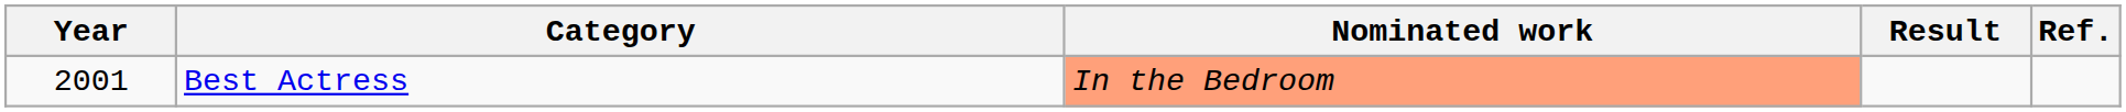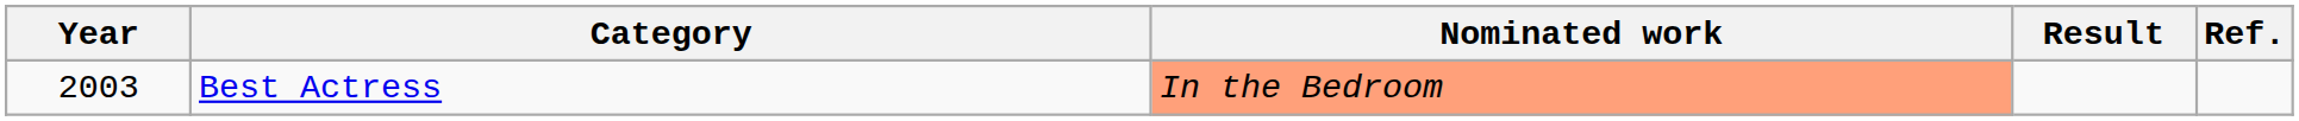 <table class=wikitable>
 <tr>
 <th scope="col" style="width:5em;">Year</th>
 <th scope="col" style="width:28em;">Category</th>
 <th scope="col" style="width:25em;">Nominated work</th>
 <th scope="col" style="width:5em;">Result</th>
 <th>Ref.</th>
 </tr>
 <tr>
-<td style="text-align:center;">2001</td>
+<td style="text-align:center;">2003</td>
 <td><a href='#'>Best Actress</a></td>
 <td style="background: lightsalmon;"><em>In the Bedroom</em></td>
 <td></td>
 <td></td>
 </tr>
 </table>
